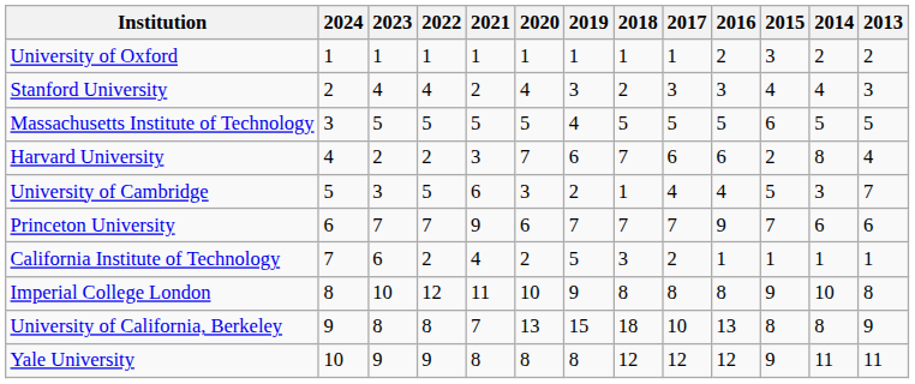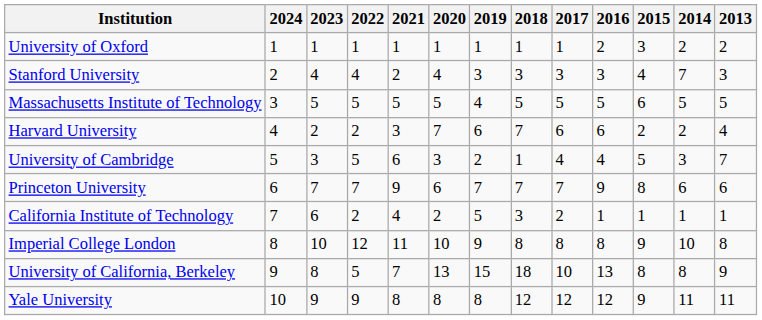 <table class="sortable wikitable" style="font-size:small; white-space:nowrap">
 <tr>
 <th>Institution</th>
 <th>2024</th>
 <th>2023</th>
 <th>2022</th>
 <th>2021</th>
 <th>2020</th>
 <th>2019</th>
 <th>2018</th>
 <th>2017</th>
 <th>2016</th>
 <th>2015</th>
 <th>2014</th>
 <th>2013</th>
 </tr>
 <tr>
 <td> <a href='#'>University of Oxford</a></td>
 <td>1</td>
 <td>1</td>
 <td>1</td>
 <td>1</td>
 <td>1</td>
 <td>1</td>
 <td>1</td>
 <td>1</td>
 <td>2</td>
 <td>3</td>
 <td>2</td>
 <td>2</td>
 </tr>
 <tr>
 <td> <a href='#'>Stanford University</a></td>
 <td>2</td>
 <td>4</td>
 <td>4</td>
 <td>2</td>
 <td>4</td>
 <td>3</td>
-<td>2</td>
+<td>3</td>
 <td>3</td>
 <td>3</td>
 <td>4</td>
-<td>4</td>
+<td>7</td>
 <td>3</td>
 </tr>
 <tr>
 <td> <a href='#'>Massachusetts Institute of Technology</a></td>
 <td>3</td>
 <td>5</td>
 <td>5</td>
 <td>5</td>
 <td>5</td>
 <td>4</td>
 <td>5</td>
 <td>5</td>
 <td>5</td>
 <td>6</td>
 <td>5</td>
 <td>5</td>
 </tr>
 <tr>
 <td> <a href='#'>Harvard University</a></td>
 <td>4</td>
 <td>2</td>
 <td>2</td>
 <td>3</td>
 <td>7</td>
 <td>6</td>
 <td>7</td>
 <td>6</td>
 <td>6</td>
 <td>2</td>
-<td>8</td>
+<td>2</td>
 <td>4</td>
 </tr>
 <tr>
 <td> <a href='#'>University of Cambridge</a></td>
 <td>5</td>
 <td>3</td>
 <td>5</td>
 <td>6</td>
 <td>3</td>
 <td>2</td>
 <td>1</td>
 <td>4</td>
 <td>4</td>
 <td>5</td>
 <td>3</td>
 <td>7</td>
 </tr>
 <tr>
 <td> <a href='#'>Princeton University</a></td>
 <td>6</td>
 <td>7</td>
 <td>7</td>
 <td>9</td>
 <td>6</td>
 <td>7</td>
 <td>7</td>
 <td>7</td>
 <td>9</td>
-<td>7</td>
+<td>8</td>
 <td>6</td>
 <td>6</td>
 </tr>
 <tr>
 <td> <a href='#'>California Institute of Technology</a></td>
 <td>7</td>
 <td>6</td>
 <td>2</td>
 <td>4</td>
 <td>2</td>
 <td>5</td>
 <td>3</td>
 <td>2</td>
 <td>1</td>
 <td>1</td>
 <td>1</td>
 <td>1</td>
 </tr>
 <tr>
 <td> <a href='#'>Imperial College London</a></td>
 <td>8</td>
 <td>10</td>
 <td>12</td>
 <td>11</td>
 <td>10</td>
 <td>9</td>
 <td>8</td>
 <td>8</td>
 <td>8</td>
 <td>9</td>
 <td>10</td>
 <td>8</td>
 </tr>
 <tr>
 <td> <a href='#'>University of California, Berkeley</a></td>
 <td>9</td>
 <td>8</td>
-<td>8</td>
+<td>5</td>
 <td>7</td>
 <td>13</td>
 <td>15</td>
 <td>18</td>
 <td>10</td>
 <td>13</td>
 <td>8</td>
 <td>8</td>
 <td>9</td>
 </tr>
 <tr>
 <td> <a href='#'>Yale University</a></td>
 <td>10</td>
 <td>9</td>
 <td>9</td>
 <td>8</td>
 <td>8</td>
 <td>8</td>
 <td>12</td>
 <td>12</td>
 <td>12</td>
 <td>9</td>
 <td>11</td>
 <td>11</td>
 </tr>
 </table>
